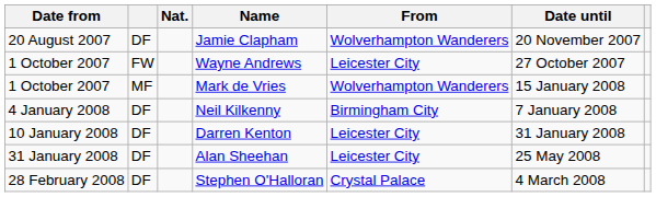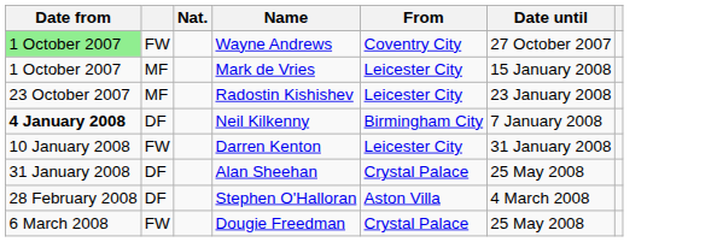 <table class="wikitable">
 <tr>
 <th>Date from</th>
 <th></th>
 <th>Nat.</th>
 <th>Name</th>
 <th>From</th>
 <th>Date until</th>
 <th></th>
 </tr>
 <tr>
-<td>20 August 2007</td>
-<td>DF</td>
-<td></td>
-<td><a href='#'>Jamie Clapham</a></td>
-<td><a href='#'>Wolverhampton Wanderers</a></td>
-<td>20 November 2007</td>
-<td></td>
-</tr>
-<tr>
-<td>1 October 2007</td>
+<td style="background: lightgreen;">1 October 2007</td>
 <td>FW</td>
 <td></td>
 <td><a href='#'>Wayne Andrews</a></td>
-<td><a href='#'>Leicester City</a></td>
+<td><a href='#'>Coventry City</a></td>
 <td>27 October 2007</td>
 <td></td>
 </tr>
 <tr>
 <td>1 October 2007</td>
 <td>MF</td>
 <td></td>
 <td><a href='#'>Mark de Vries</a></td>
-<td><a href='#'>Wolverhampton Wanderers</a></td>
+<td><a href='#'>Leicester City</a></td>
 <td>15 January 2008</td>
 <td></td>
 </tr>
 <tr>
-<td>4 January 2008</td>
+<td>23 October 2007</td>
+<td>MF</td>
+<td></td>
+<td><a href='#'>Radostin Kishishev</a></td>
+<td><a href='#'>Leicester City</a></td>
+<td>23 January 2008</td>
+<td></td>
+</tr>
+<tr>
+<td><strong>4 January 2008</strong></td>
 <td>DF</td>
 <td></td>
 <td><a href='#'>Neil Kilkenny</a></td>
 <td><a href='#'>Birmingham City</a></td>
 <td>7 January 2008</td>
 <td></td>
 </tr>
 <tr>
 <td>10 January 2008</td>
-<td>DF</td>
+<td>FW</td>
 <td></td>
 <td><a href='#'>Darren Kenton</a></td>
 <td><a href='#'>Leicester City</a></td>
 <td>31 January 2008</td>
 <td></td>
 </tr>
 <tr>
 <td>31 January 2008</td>
 <td>DF</td>
 <td></td>
 <td><a href='#'>Alan Sheehan</a></td>
-<td><a href='#'>Leicester City</a></td>
+<td><a href='#'>Crystal Palace</a></td>
 <td>25 May 2008</td>
 <td></td>
 </tr>
 <tr>
 <td>28 February 2008</td>
 <td>DF</td>
 <td></td>
 <td><a href='#'>Stephen O'Halloran</a></td>
-<td><a href='#'>Crystal Palace</a></td>
+<td><a href='#'>Aston Villa</a></td>
 <td>4 March 2008</td>
 <td></td>
 </tr>
+<tr>
+<td>6 March 2008</td>
+<td>FW</td>
+<td></td>
+<td><a href='#'>Dougie Freedman</a></td>
+<td><a href='#'>Crystal Palace</a></td>
+<td>25 May 2008</td>
+<td></td>
+</tr>
 </table>
